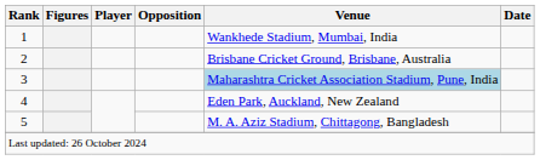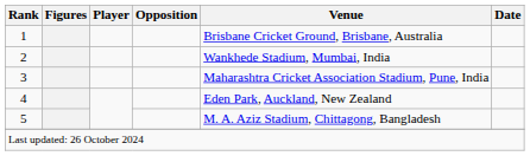 <table class="wikitable plainrowheaders sortable">
 <tr>
 <th scope=col>Rank</th>
 <th scope=col>Figures</th>
 <th scope=col>Player</th>
 <th scope=col>Opposition</th>
 <th scope=col>Venue</th>
 <th scope=col>Date</th>
 </tr>
 <tr>
 <td align=center>1</td>
 <th scope=row style=text-align:center;></th>
 <td></td>
 <td></td>
-<td><a href='#'>Wankhede Stadium</a>, <a href='#'>Mumbai</a>, India</td>
+<td><a href='#'>Brisbane Cricket Ground</a>, <a href='#'>Brisbane</a>, Australia</td>
 <td></td>
 </tr>
 <tr>
 <td align=center>2</td>
 <th scope=row style=text-align:center;></th>
 <td></td>
 <td></td>
-<td><a href='#'>Brisbane Cricket Ground</a>, <a href='#'>Brisbane</a>, Australia</td>
+<td><a href='#'>Wankhede Stadium</a>, <a href='#'>Mumbai</a>, India</td>
 <td></td>
 </tr>
 <tr>
 <td align=center>3</td>
 <th scope=row style=text-align:center;></th>
 <td></td>
 <td></td>
-<td style="background: lightblue;"><a href='#'>Maharashtra Cricket Association Stadium</a>, <a href='#'>Pune</a>, India</td>
+<td><a href='#'>Maharashtra Cricket Association Stadium</a>, <a href='#'>Pune</a>, India</td>
 <td></td>
 </tr>
 <tr>
 <td align=center>4</td>
 <th scope=row style=text-align:center;></th>
 <td rowspan=2></td>
 <td></td>
 <td><a href='#'>Eden Park</a>, <a href='#'>Auckland</a>, New Zealand</td>
 <td></td>
 </tr>
 <tr>
 <td align=center>5</td>
 <th scope=row style=text-align:center;></th>
 <td></td>
 <td><a href='#'>M. A. Aziz Stadium</a>, <a href='#'>Chittagong</a>, Bangladesh</td>
 <td></td>
 </tr>
 <tr>
 </tr>
 <tr class=sortbottom>
 <td colspan=6><small>Last updated: 26 October 2024</small></td>
 </tr>
 </table>
